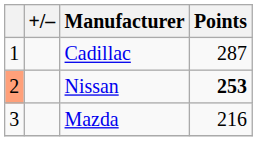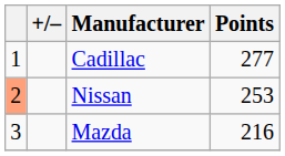 <table class="wikitable" style="font-size: 95%;">
 <tr>
 <th scope="col"></th>
 <th scope="col">+/–</th>
 <th scope="col">Manufacturer</th>
 <th scope="col">Points</th>
 </tr>
 <tr>
 <td align=center>1</td>
 <td align="left"></td>
 <td> <a href='#'>Cadillac</a></td>
-<td align=right>287</td>
+<td align=right>277</td>
 </tr>
 <tr>
 <td align=center style="background: lightsalmon;">2</td>
 <td align="left"></td>
 <td> <a href='#'>Nissan</a></td>
-<td align=right><strong>253</strong></td>
+<td align=right>253</td>
 </tr>
 <tr>
 <td align=center>3</td>
 <td align="left"></td>
 <td> <a href='#'>Mazda</a></td>
 <td align=right>216</td>
 </tr>
 <tr>
 </tr>
 </table>
